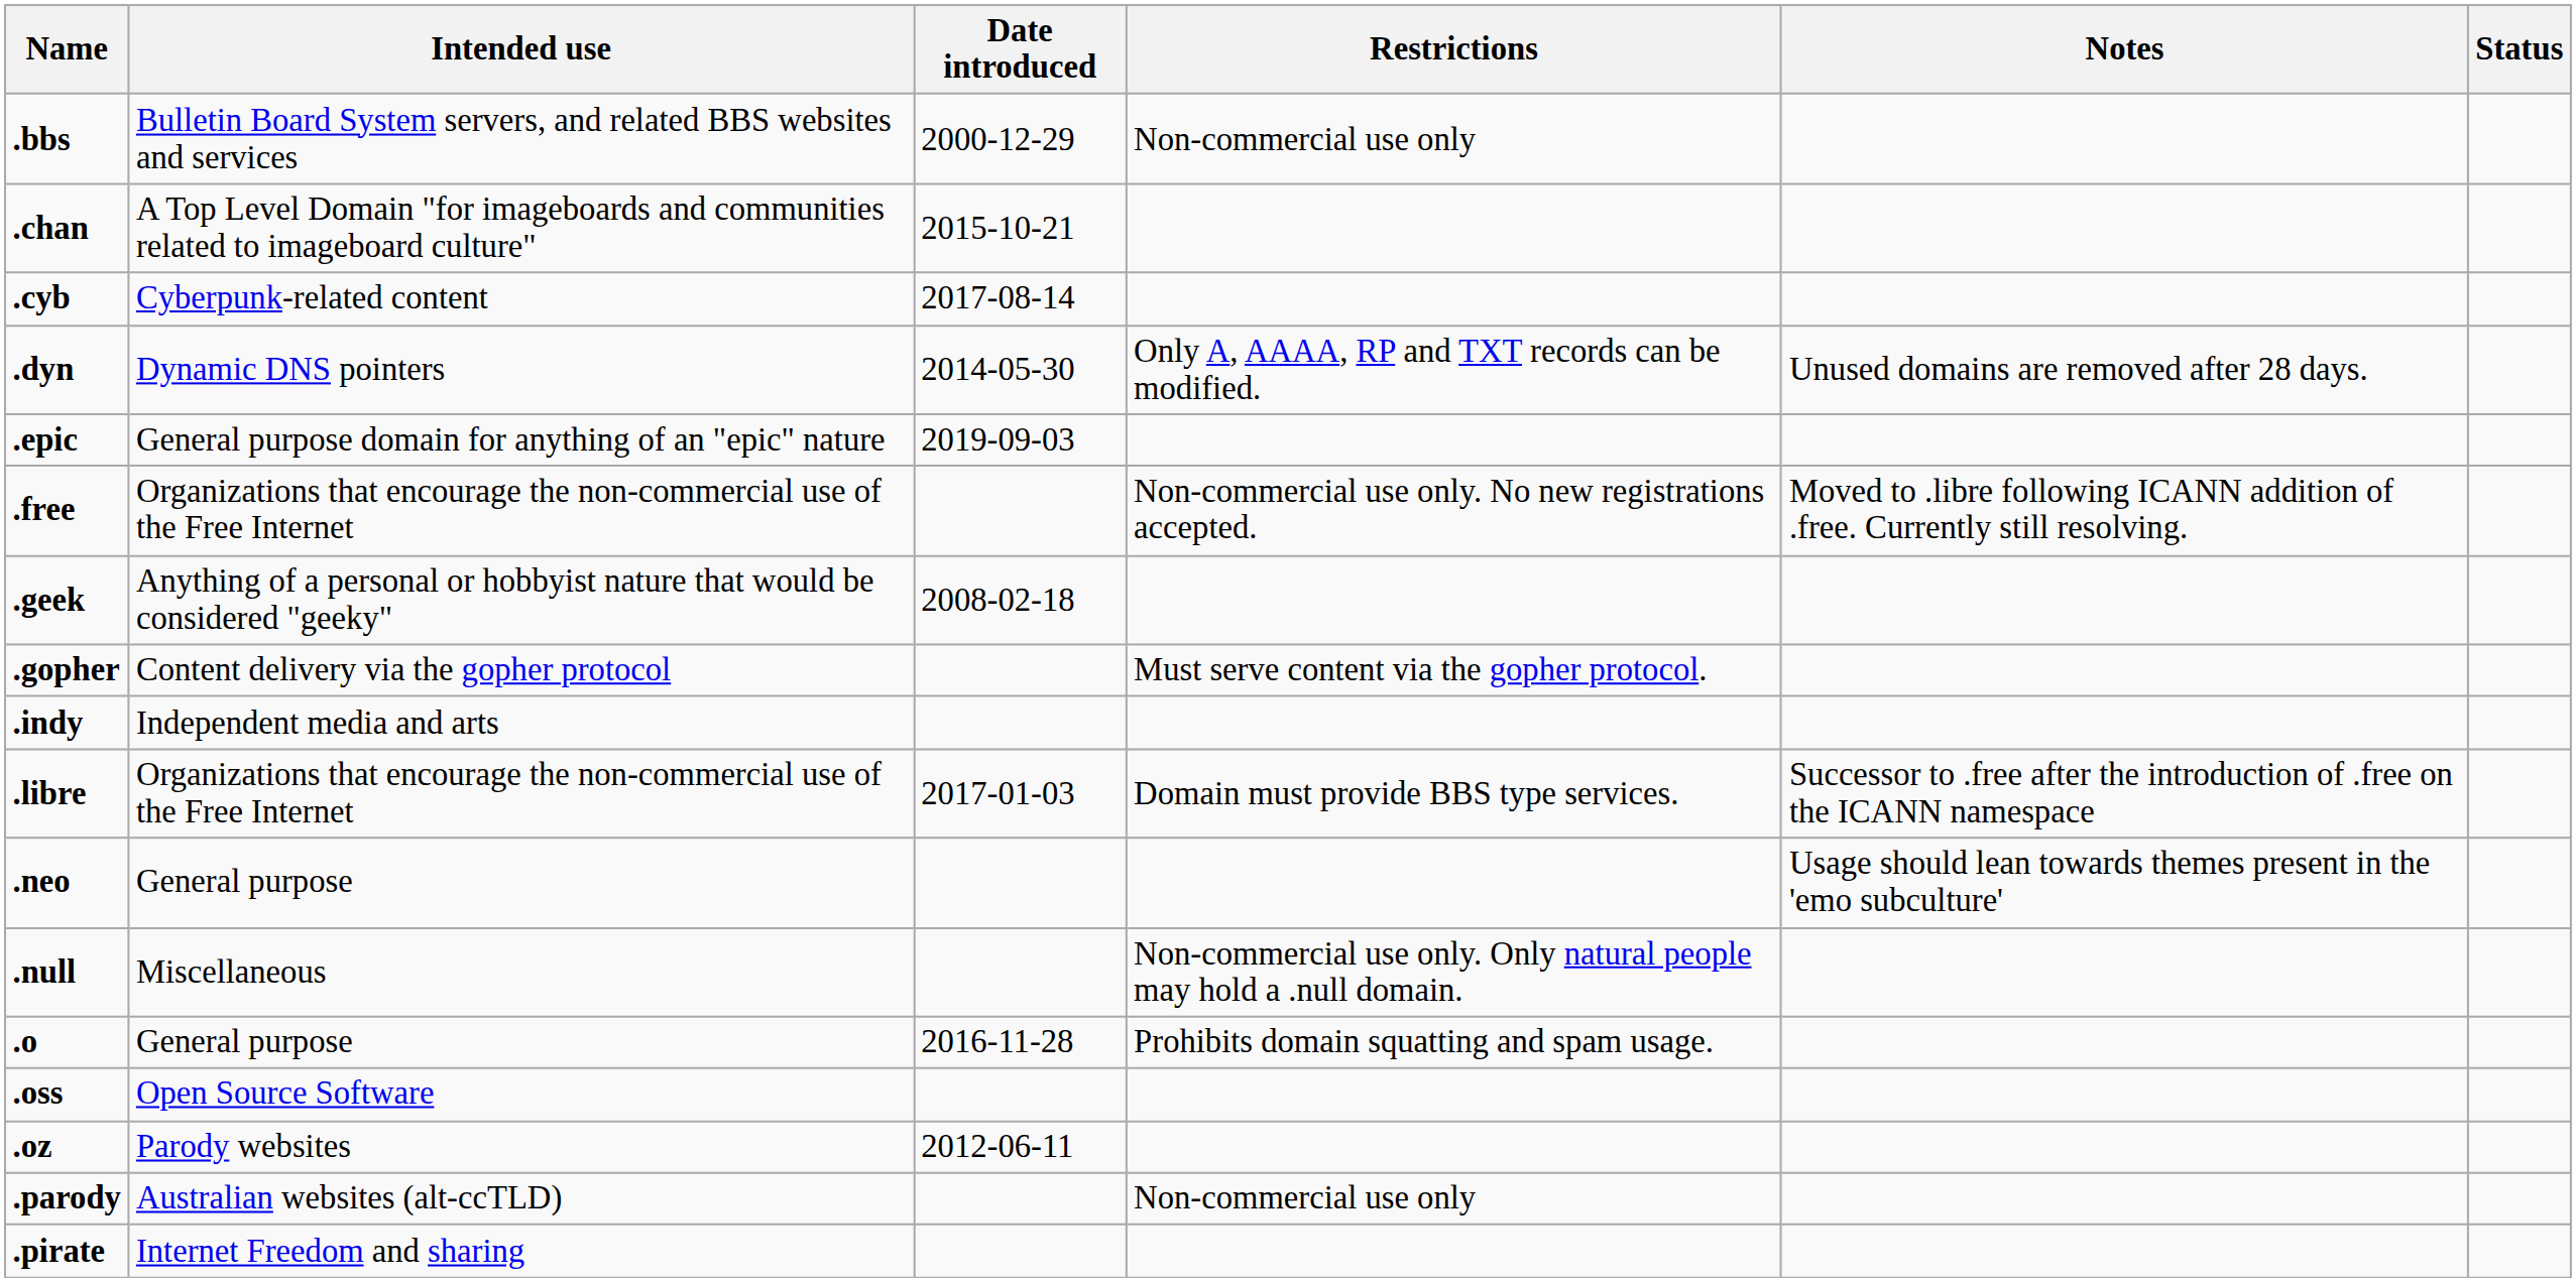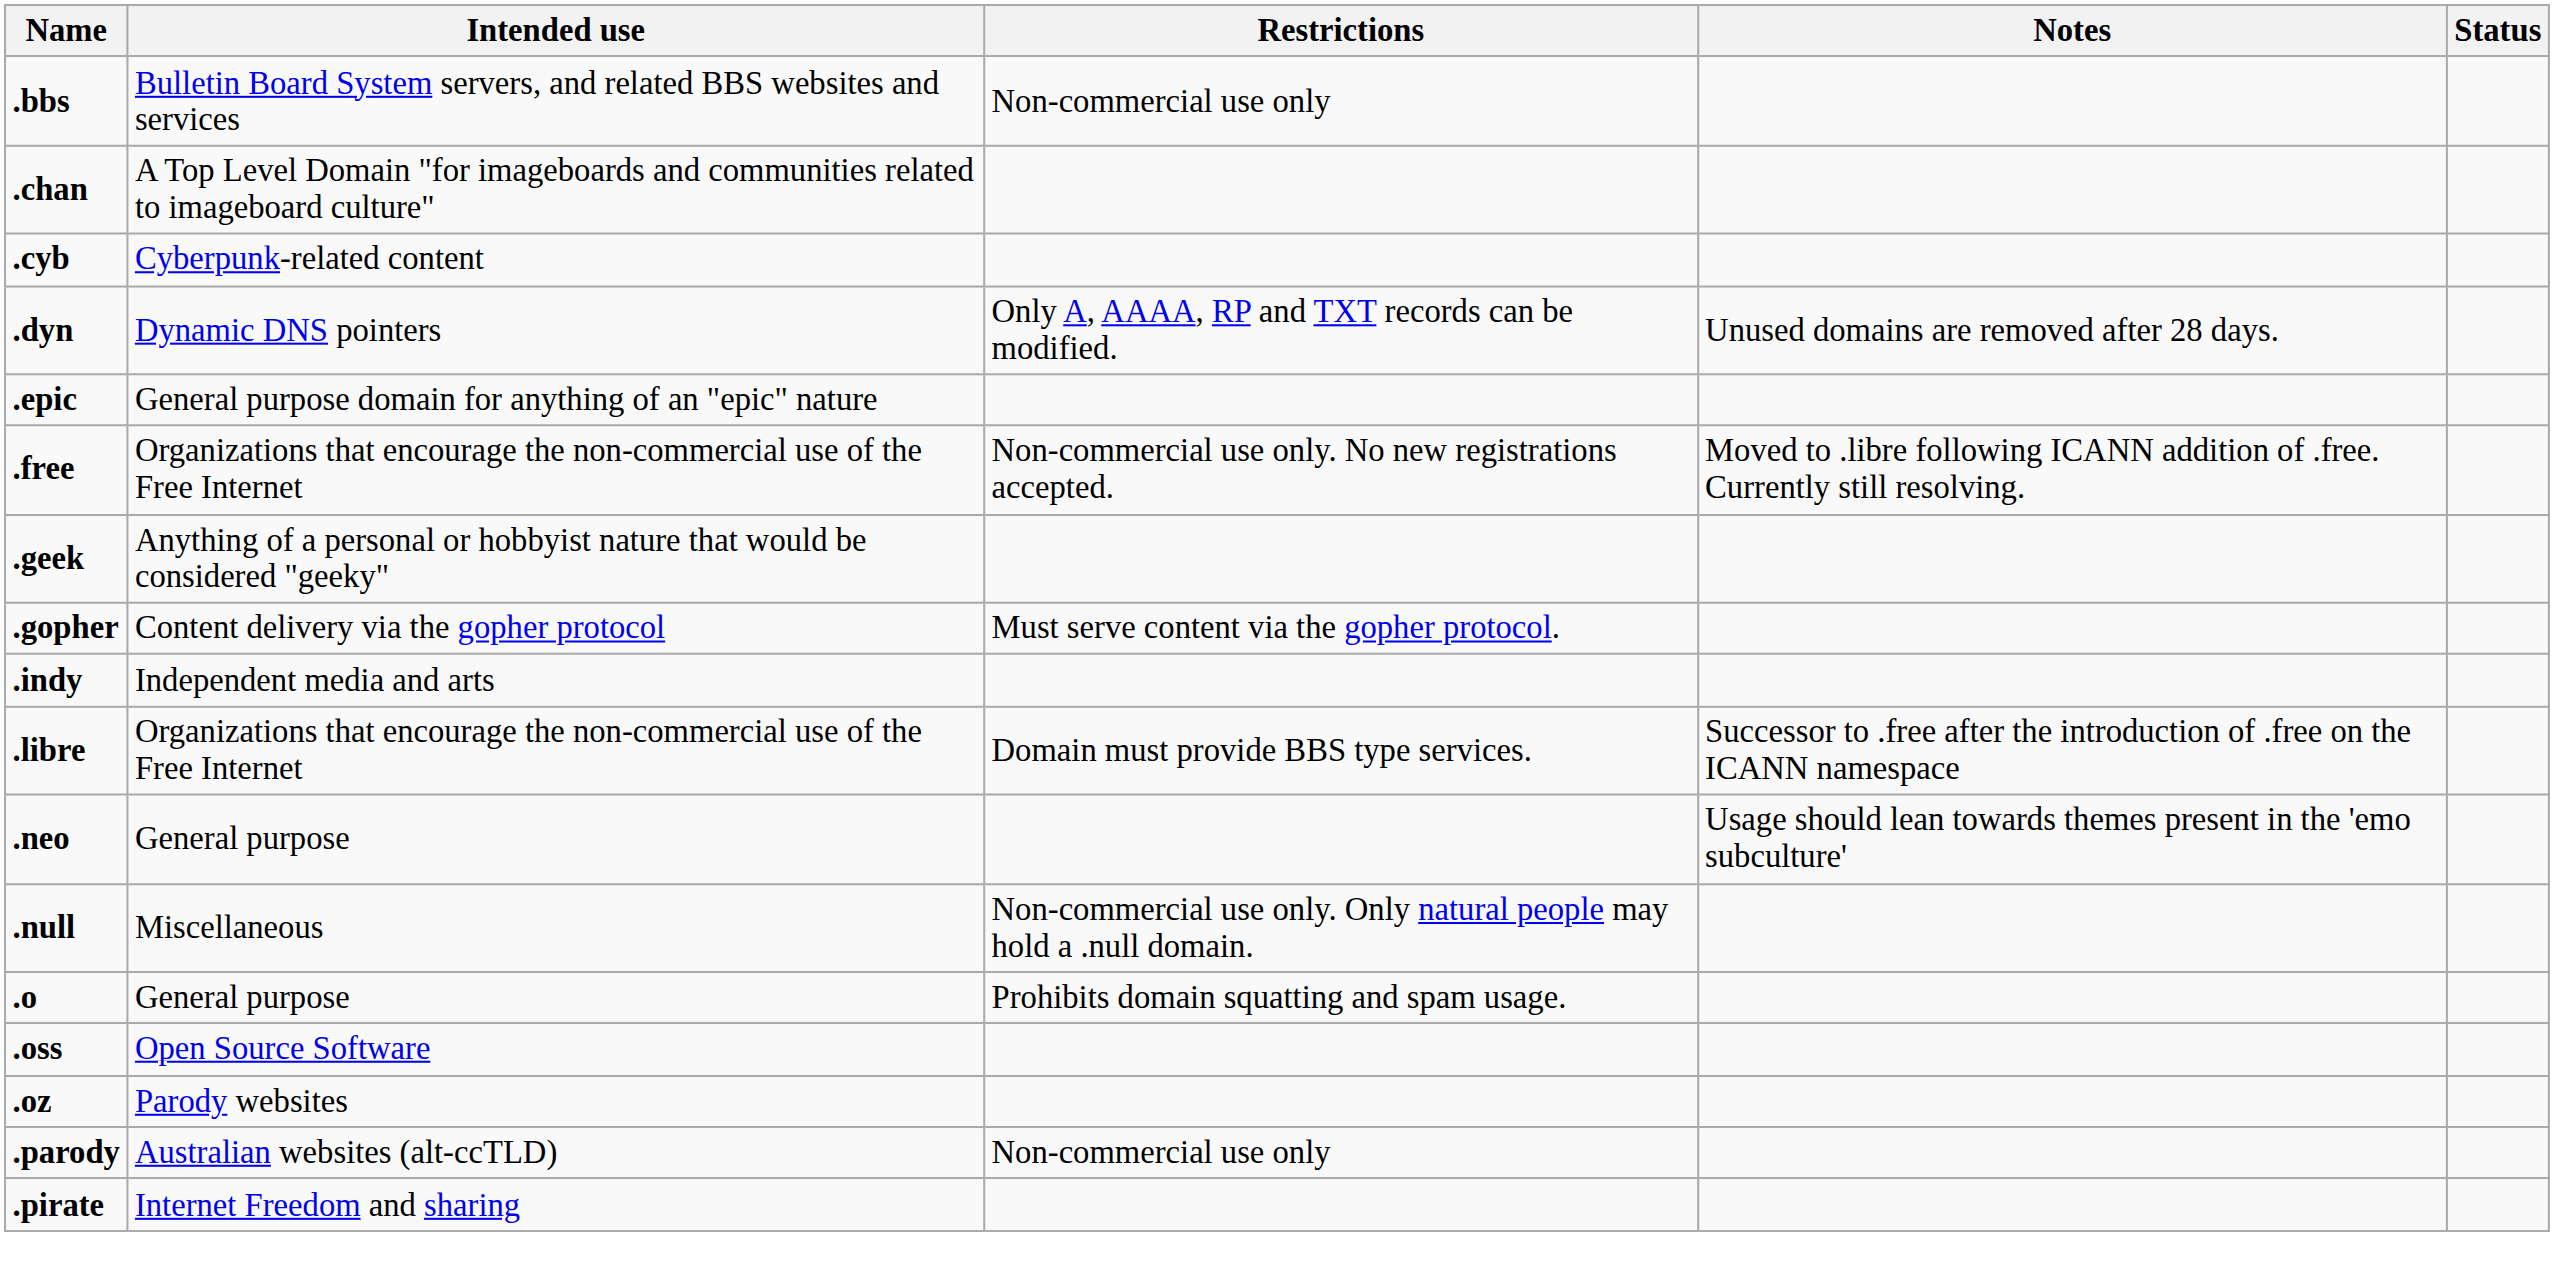 <table class="wikitable sortable">
 <tr>
 <th>Name</th>
 <th>Intended use</th>
-<th>Date introduced</th>
 <th>Restrictions</th>
 <th>Notes</th>
 <th>Status</th>
 </tr>
 <tr>
 <td><strong>.bbs</strong></td>
 <td><a href='#'>Bulletin Board System</a> servers, and related BBS websites and services</td>
-<td>2000-12-29</td>
 <td>Non-commercial use only</td>
 <td></td>
 <td></td>
 </tr>
 <tr>
 <td><strong>.chan</strong></td>
 <td>A Top Level Domain "for imageboards and communities related to imageboard culture"</td>
-<td>2015-10-21</td>
 <td></td>
 <td></td>
 <td></td>
 </tr>
 <tr>
 <td><strong>.cyb</strong></td>
 <td><a href='#'>Cyberpunk</a>-related content</td>
-<td>2017-08-14</td>
 <td></td>
 <td></td>
 <td></td>
 </tr>
 <tr>
 <td><strong>.dyn</strong></td>
 <td><a href='#'>Dynamic DNS</a> pointers</td>
-<td>2014-05-30</td>
 <td>Only <a href='#'>A</a>, <a href='#'>AAAA</a>, <a href='#'>RP</a> and <a href='#'>TXT</a> records can be modified.</td>
 <td>Unused domains are removed after 28 days.</td>
 <td></td>
 </tr>
 <tr>
 <td><strong>.epic</strong></td>
 <td>General purpose domain for anything of an "epic" nature</td>
-<td>2019-09-03</td>
 <td></td>
 <td></td>
 <td></td>
 </tr>
 <tr>
 <td><strong>.free</strong></td>
 <td>Organizations that encourage the non-commercial use of the Free Internet</td>
-<td></td>
 <td>Non-commercial use only. No new registrations accepted.</td>
 <td>Moved to .libre following ICANN addition of .free. Currently still resolving.</td>
 <td></td>
 </tr>
 <tr>
 <td><strong>.geek</strong></td>
 <td>Anything of a personal or hobbyist nature that would be considered "geeky"</td>
-<td>2008-02-18</td>
 <td></td>
 <td></td>
 <td></td>
 </tr>
 <tr>
 <td><strong>.gopher</strong></td>
 <td>Content delivery via the <a href='#'>gopher protocol</a></td>
-<td></td>
 <td>Must serve content via the <a href='#'>gopher protocol</a>.</td>
 <td></td>
 <td></td>
 </tr>
 <tr>
 <td><strong>.indy</strong></td>
 <td>Independent media and arts</td>
 <td></td>
 <td></td>
 <td></td>
-<td></td>
 </tr>
 <tr>
 <td><strong>.libre</strong></td>
 <td>Organizations that encourage the non-commercial use of the Free Internet</td>
-<td>2017-01-03</td>
 <td>Domain must provide BBS type services.</td>
 <td>Successor to .free after the introduction of .free on the ICANN namespace</td>
 <td></td>
 </tr>
 <tr>
 <td><strong>.neo</strong></td>
 <td>General purpose</td>
 <td></td>
-<td></td>
 <td>Usage should lean towards themes present in the 'emo subculture'</td>
 <td></td>
 </tr>
 <tr>
 <td><strong>.null</strong></td>
 <td>Miscellaneous</td>
-<td></td>
 <td>Non-commercial use only. Only <a href='#'>natural people</a> may hold a .null domain.</td>
 <td></td>
 <td></td>
 </tr>
 <tr>
 <td><strong>.o</strong></td>
 <td>General purpose</td>
-<td>2016-11-28</td>
 <td>Prohibits domain squatting and spam usage.</td>
 <td></td>
 <td></td>
 </tr>
 <tr>
 <td><strong>.oss</strong></td>
 <td><a href='#'>Open Source Software</a></td>
 <td></td>
 <td></td>
 <td></td>
-<td></td>
 </tr>
 <tr>
 <td><strong>.oz</strong></td>
 <td><a href='#'>Parody</a> websites</td>
-<td>2012-06-11</td>
 <td></td>
 <td></td>
 <td></td>
 </tr>
 <tr>
 <td><strong>.parody</strong></td>
 <td><a href='#'>Australian</a> websites (alt-ccTLD)</td>
-<td></td>
 <td>Non-commercial use only</td>
 <td></td>
 <td></td>
 </tr>
 <tr>
 <td><strong>.pirate</strong></td>
 <td><a href='#'>Internet Freedom</a> and <a href='#'>sharing</a></td>
 <td></td>
 <td></td>
 <td></td>
-<td></td>
 </tr>
 </table>
